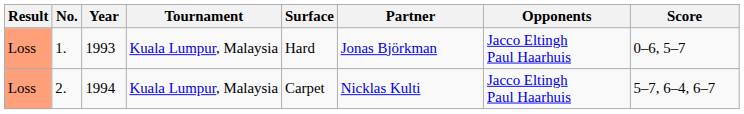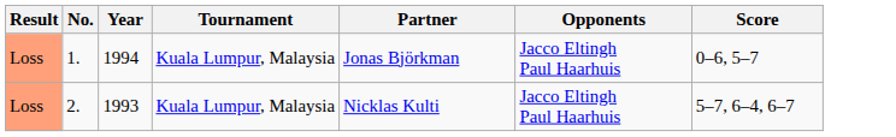 <table class="sortable wikitable">
 <tr>
 <th style="width:40px">Result</th>
 <th style="width:25px">No.</th>
 <th style="width:40px">Year</th>
 <th style="width:160px">Tournament</th>
-<th style="width:50px">Surface</th>
 <th style="width:150px">Partner</th>
 <th style="width:150px">Opponents</th>
 <th style="width:110px" class="unsortable">Score</th>
 </tr>
 <tr>
 <td style="background:#ffa07a;">Loss</td>
 <td>1.</td>
-<td>1993</td>
+<td>1994</td>
 <td><a href='#'>Kuala Lumpur</a>, Malaysia</td>
-<td>Hard</td>
 <td> <a href='#'>Jonas Björkman</a></td>
 <td> <a href='#'>Jacco Eltingh</a><br> <a href='#'>Paul Haarhuis</a></td>
 <td>0–6, 5–7</td>
 </tr>
 <tr>
 <td style="background:#ffa07a;">Loss</td>
 <td>2.</td>
-<td>1994</td>
+<td>1993</td>
 <td><a href='#'>Kuala Lumpur</a>, Malaysia</td>
-<td>Carpet</td>
 <td> <a href='#'>Nicklas Kulti</a></td>
 <td> <a href='#'>Jacco Eltingh</a><br> <a href='#'>Paul Haarhuis</a></td>
 <td>5–7, 6–4, 6–7</td>
 </tr>
 </table>
